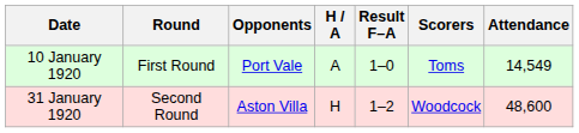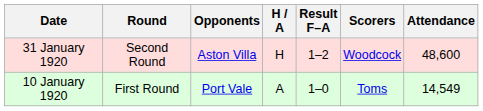 <table class="wikitable" style="text-align:center">
 <tr>
 <th>Date</th>
 <th>Round</th>
 <th>Opponents</th>
 <th>H / A</th>
 <th>Result<br>F–A</th>
 <th>Scorers</th>
 <th>Attendance</th>
 </tr>
+<tr style="background:#fdd">
+<td>31 January 1920</td>
+<td>Second Round</td>
+<td><a href='#'>Aston Villa</a></td>
+<td>H</td>
+<td>1–2</td>
+<td><a href='#'>Woodcock</a></td>
+<td>48,600</td>
+</tr>
 <tr style="background:#dfd">
 <td>10 January 1920</td>
 <td>First Round</td>
 <td><a href='#'>Port Vale</a></td>
 <td>A</td>
 <td>1–0</td>
 <td><a href='#'>Toms</a></td>
 <td>14,549</td>
 </tr>
-<tr style="background:#fdd">
-<td>31 January 1920</td>
-<td>Second Round</td>
-<td><a href='#'>Aston Villa</a></td>
-<td>H</td>
-<td>1–2</td>
-<td><a href='#'>Woodcock</a></td>
-<td>48,600</td>
-</tr>
 </table>
